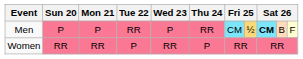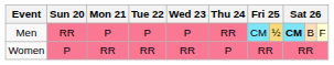 <table class="wikitable" style="margin:0.5em auto; font-size:90%; line-height:1.25em; text-align:center">
 <tr>
 <th>Event</th>
 <th>Sun 20</th>
 <th>Mon 21</th>
 <th>Tue 22</th>
 <th>Wed 23</th>
 <th>Thu 24</th>
 <th colspan="2">Fri 25</th>
 <th colspan="3">Sat 26</th>
 </tr>
 <tr>
 <td>Men</td>
+<td bgcolor="#FA7894">RR</td>
 <td bgcolor="#FA7894">P</td>
 <td bgcolor="#FA7894">P</td>
-<td bgcolor="#FA7894">RR</td>
 <td bgcolor="#FA7894">P</td>
 <td bgcolor="#FA7894">RR</td>
 <td bgcolor="#7DE5FA">CM</td>
 <td bgcolor="#FAD978">½</td>
 <td bgcolor="#7DE5FA"><strong>CM</strong></td>
 <td bgcolor="#fdb">B</td>
 <td bgcolor="#ffffd1">F</td>
 </tr>
 <tr>
 <td>Women</td>
+<td bgcolor="#FA7894">P</td>
 <td bgcolor="#FA7894">RR</td>
 <td bgcolor="#FA7894">RR</td>
-<td bgcolor="#FA7894">P</td>
 <td bgcolor="#FA7894">RR</td>
 <td bgcolor="#FA7894">P</td>
 <td colspan=2 bgcolor="#FA7894">RR</td>
 <td colspan=3 bgcolor="#FA7894">RR</td>
 </tr>
 </table>
